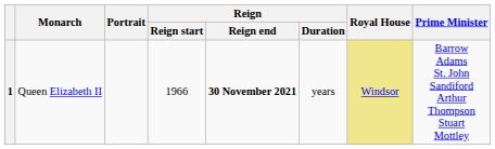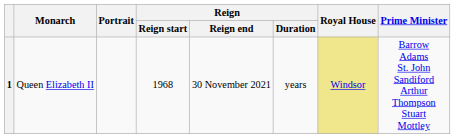 <table class="wikitable" style="text-align:center">
 <tr>
 <th rowspan=2></th>
 <th rowspan=2>Monarch<br></th>
 <th rowspan=2>Portrait</th>
 <th colspan=3>Reign</th>
 <th rowspan=2>Royal House</th>
 <th rowspan=2><a href='#'>Prime Minister</a></th>
 </tr>
 <tr>
 <th>Reign start</th>
 <th>Reign end</th>
 <th>Duration</th>
 </tr>
 <tr>
 <th>1</th>
 <td>Queen <a href='#'>Elizabeth II</a><br></td>
 <td></td>
-<td> 1966</td>
-<td {{nowrap><strong>30 November 2021</strong></td>
+<td> 1968</td>
+<td {{nowrap>30 November 2021</td>
 <td> years</td>
 <td style="background: khaki;"><a href='#'>Windsor</a></td>
 <td><a href='#'>Barrow</a><br><a href='#'>Adams</a><br><a href='#'>St. John</a><br><a href='#'>Sandiford</a><br><a href='#'>Arthur</a><br><a href='#'>Thompson</a><br><a href='#'>Stuart</a><br><a href='#'>Mottley</a></td>
 </tr>
 </table>
